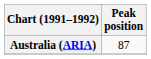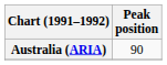 <table class="wikitable sortable plainrowheaders" style="text-align:center">
 <tr>
 <th>Chart (1991–1992)</th>
 <th>Peak<br>position</th>
 </tr>
 <tr>
 <th scope="row">Australia (<a href='#'>ARIA</a>)</th>
-<td>87</td>
+<td>90</td>
 </tr>
 <tr>
 </tr>
 <tr>
 </tr>
 <tr>
 </tr>
 </table>
